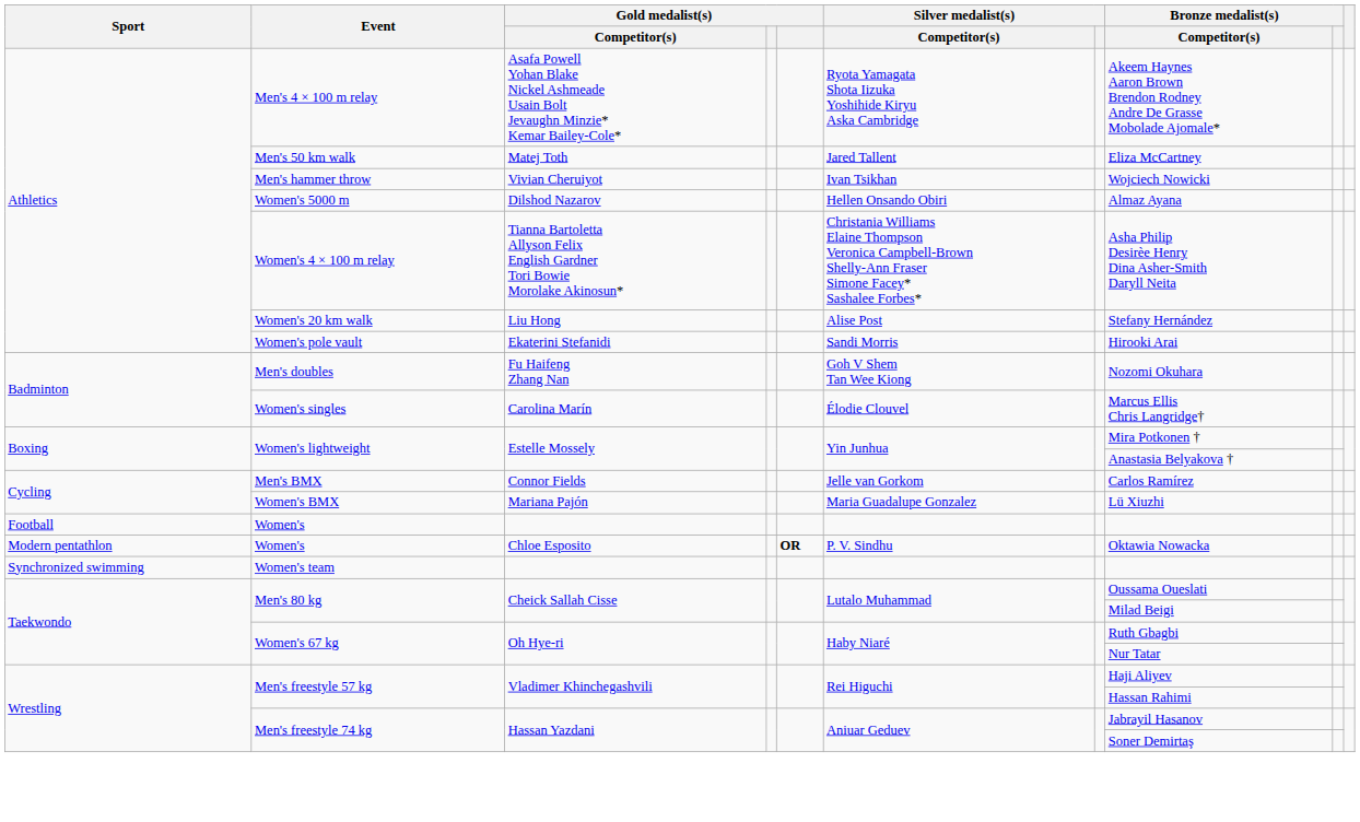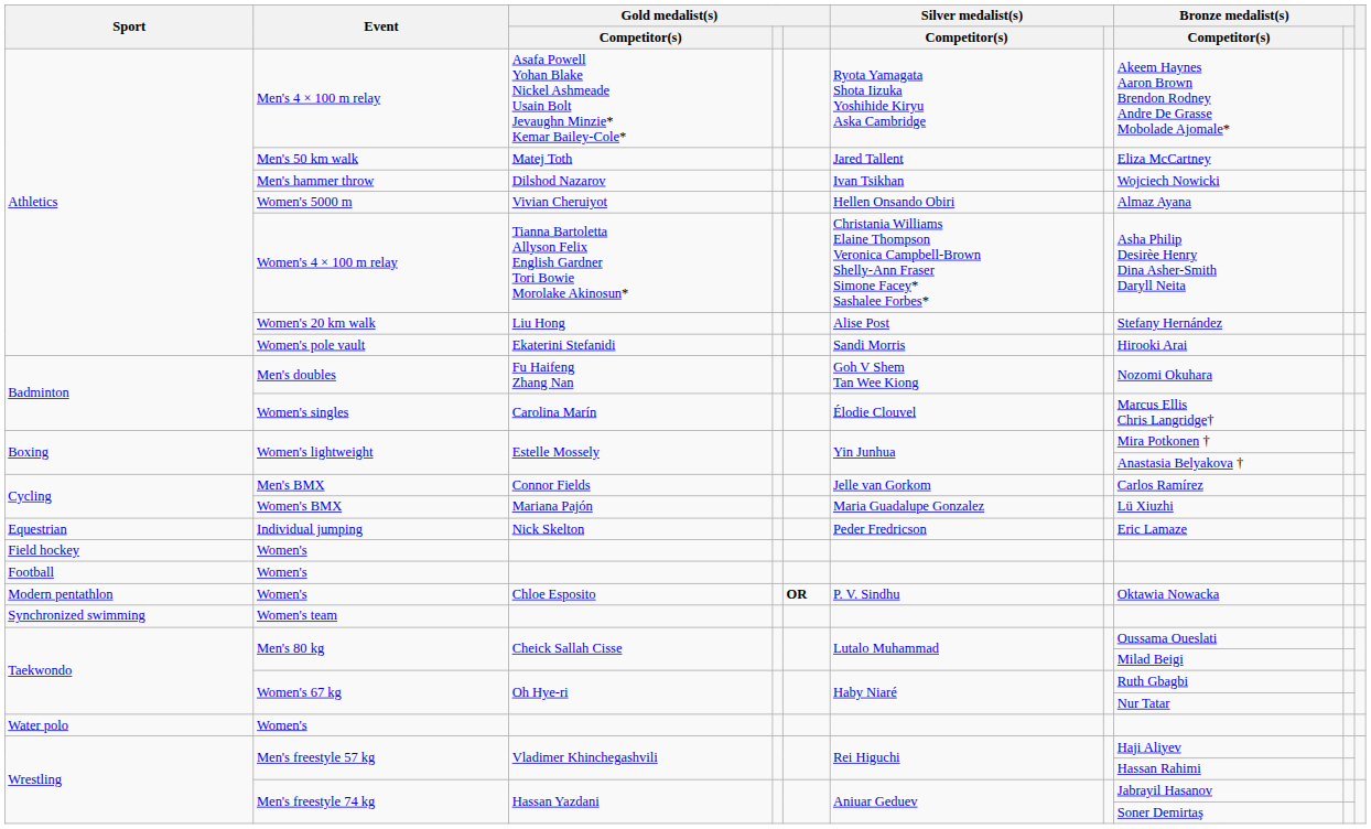 <table class="wikitable" style="width:100%;">
 <tr>
 <th rowspan="2">Sport</th>
 <th rowspan="2">Event</th>
 <th colspan="3">Gold medalist(s)</th>
 <th colspan="2">Silver medalist(s)</th>
 <th colspan="2">Bronze medalist(s)</th>
 <th rowspan="2"></th>
 </tr>
 <tr>
 <th>Competitor(s)</th>
 <th></th>
 <th></th>
 <th>Competitor(s)</th>
 <th></th>
 <th>Competitor(s)</th>
 <th></th>
 </tr>
 <tr>
 <td rowspan="7"><a href='#'>Athletics</a></td>
 <td><a href='#'>Men's 4 × 100 m relay</a></td>
 <td><a href='#'>Asafa Powell</a><br><a href='#'>Yohan Blake</a><br><a href='#'>Nickel Ashmeade</a><br><a href='#'>Usain Bolt</a><br><a href='#'>Jevaughn Minzie</a>*<br><a href='#'>Kemar Bailey-Cole</a>*</td>
 <td></td>
 <td></td>
 <td><a href='#'>Ryota Yamagata</a><br><a href='#'>Shota Iizuka</a><br><a href='#'>Yoshihide Kiryu</a><br><a href='#'>Aska Cambridge</a></td>
 <td></td>
 <td><a href='#'>Akeem Haynes</a><br><a href='#'>Aaron Brown</a><br><a href='#'>Brendon Rodney</a><br><a href='#'>Andre De Grasse</a><br><a href='#'>Mobolade Ajomale</a>*</td>
 <td></td>
 <td></td>
 </tr>
 <tr>
 <td><a href='#'>Men's 50 km walk</a></td>
 <td><a href='#'>Matej Toth</a></td>
 <td></td>
 <td></td>
 <td><a href='#'>Jared Tallent</a></td>
 <td></td>
 <td><a href='#'>Eliza McCartney</a></td>
 <td></td>
 <td></td>
 </tr>
 <tr>
 <td><a href='#'>Men's hammer throw</a></td>
-<td><a href='#'>Vivian Cheruiyot</a></td>
+<td><a href='#'>Dilshod Nazarov</a></td>
 <td></td>
 <td></td>
 <td><a href='#'>Ivan Tsikhan</a></td>
 <td></td>
 <td><a href='#'>Wojciech Nowicki</a></td>
 <td></td>
 <td></td>
 </tr>
 <tr>
 <td><a href='#'>Women's 5000 m</a></td>
-<td><a href='#'>Dilshod Nazarov</a></td>
+<td><a href='#'>Vivian Cheruiyot</a></td>
 <td></td>
 <td></td>
 <td><a href='#'>Hellen Onsando Obiri</a></td>
 <td></td>
 <td><a href='#'>Almaz Ayana</a></td>
 <td></td>
 <td></td>
 </tr>
 <tr>
 <td><a href='#'>Women's 4 × 100 m relay</a></td>
 <td><a href='#'>Tianna Bartoletta</a><br><a href='#'>Allyson Felix</a><br><a href='#'>English Gardner</a><br><a href='#'>Tori Bowie</a><br><a href='#'>Morolake Akinosun</a>*</td>
 <td></td>
 <td></td>
 <td><a href='#'>Christania Williams</a><br><a href='#'>Elaine Thompson</a><br><a href='#'>Veronica Campbell-Brown</a><br><a href='#'>Shelly-Ann Fraser</a><br><a href='#'>Simone Facey</a>*<br><a href='#'>Sashalee Forbes</a>*</td>
 <td></td>
 <td><a href='#'>Asha Philip</a><br><a href='#'>Desirèe Henry</a><br><a href='#'>Dina Asher-Smith</a><br><a href='#'>Daryll Neita</a></td>
 <td></td>
 <td></td>
 </tr>
 <tr>
 <td><a href='#'>Women's 20 km walk</a></td>
 <td><a href='#'>Liu Hong</a></td>
 <td></td>
 <td></td>
 <td><a href='#'>Alise Post</a></td>
 <td></td>
 <td><a href='#'>Stefany Hernández</a></td>
 <td></td>
 <td></td>
 </tr>
 <tr>
 <td><a href='#'>Women's pole vault</a></td>
 <td><a href='#'>Ekaterini Stefanidi</a></td>
 <td></td>
 <td></td>
 <td><a href='#'>Sandi Morris</a></td>
 <td></td>
 <td><a href='#'>Hirooki Arai</a></td>
 <td></td>
 <td></td>
 </tr>
 <tr>
 <td rowspan="2"><a href='#'>Badminton</a></td>
 <td><a href='#'>Men's doubles</a></td>
 <td><a href='#'>Fu Haifeng</a><br><a href='#'>Zhang Nan</a></td>
 <td></td>
 <td></td>
 <td><a href='#'>Goh V Shem</a><br><a href='#'>Tan Wee Kiong</a></td>
 <td></td>
 <td><a href='#'>Nozomi Okuhara</a></td>
 <td></td>
 <td></td>
 </tr>
 <tr>
 <td><a href='#'>Women's singles</a></td>
 <td><a href='#'>Carolina Marín</a></td>
 <td></td>
 <td></td>
 <td><a href='#'>Élodie Clouvel</a></td>
 <td></td>
 <td><a href='#'>Marcus Ellis</a><br><a href='#'>Chris Langridge</a>†</td>
 <td></td>
 <td></td>
 </tr>
 <tr>
 <td rowspan="2"><a href='#'>Boxing</a></td>
 <td rowspan="2"><a href='#'>Women's lightweight</a></td>
 <td rowspan="2"><a href='#'>Estelle Mossely</a></td>
 <td rowspan="2"></td>
 <td rowspan="2"></td>
 <td rowspan="2"><a href='#'>Yin Junhua</a></td>
 <td rowspan="2"></td>
 <td><a href='#'>Mira Potkonen</a> †</td>
 <td></td>
 <td rowspan="2"></td>
 </tr>
 <tr>
 <td><a href='#'>Anastasia Belyakova</a> †</td>
 <td></td>
 </tr>
 <tr>
 <td rowspan="2"><a href='#'>Cycling</a></td>
 <td><a href='#'>Men's BMX</a></td>
 <td><a href='#'>Connor Fields</a></td>
 <td></td>
 <td></td>
 <td><a href='#'>Jelle van Gorkom</a></td>
 <td></td>
 <td><a href='#'>Carlos Ramírez</a></td>
 <td></td>
 <td></td>
 </tr>
 <tr>
 <td><a href='#'>Women's BMX</a></td>
 <td><a href='#'>Mariana Pajón</a></td>
 <td></td>
 <td></td>
 <td><a href='#'>Maria Guadalupe Gonzalez</a></td>
 <td></td>
 <td><a href='#'>Lü Xiuzhi</a></td>
 <td></td>
 <td></td>
 </tr>
 <tr>
+<td><a href='#'>Equestrian</a></td>
+<td><a href='#'>Individual jumping</a></td>
+<td><a href='#'>Nick Skelton</a></td>
+<td></td>
+<td></td>
+<td><a href='#'>Peder Fredricson</a></td>
+<td></td>
+<td><a href='#'>Eric Lamaze</a></td>
+<td></td>
+<td></td>
+</tr>
+<tr>
+<td><a href='#'>Field hockey</a></td>
+<td><a href='#'>Women's</a></td>
+<td></td>
+<td></td>
+<td></td>
+<td></td>
+<td></td>
+<td></td>
+<td></td>
+<td></td>
+</tr>
+<tr>
 <td><a href='#'>Football</a></td>
 <td><a href='#'>Women's</a></td>
 <td></td>
 <td></td>
 <td></td>
 <td></td>
 <td></td>
 <td></td>
 <td></td>
 <td></td>
 </tr>
 <tr>
 <td><a href='#'>Modern pentathlon</a></td>
 <td><a href='#'>Women's</a></td>
 <td><a href='#'>Chloe Esposito</a></td>
 <td></td>
 <td><strong>OR</strong></td>
 <td><a href='#'>P. V. Sindhu</a></td>
 <td></td>
 <td><a href='#'>Oktawia Nowacka</a></td>
 <td></td>
 <td></td>
 </tr>
 <tr>
 <td><a href='#'>Synchronized swimming</a></td>
 <td><a href='#'>Women's team</a></td>
 <td></td>
 <td></td>
 <td></td>
 <td></td>
 <td></td>
 <td></td>
 <td></td>
 <td></td>
 </tr>
 <tr>
 <td rowspan="4"><a href='#'>Taekwondo</a></td>
 <td rowspan="2"><a href='#'>Men's 80 kg</a></td>
 <td rowspan="2"><a href='#'>Cheick Sallah Cisse</a></td>
 <td rowspan="2"></td>
 <td rowspan="2"></td>
 <td rowspan="2"><a href='#'>Lutalo Muhammad</a></td>
 <td rowspan="2"></td>
 <td><a href='#'>Oussama Oueslati</a></td>
 <td></td>
 <td rowspan="2"></td>
 </tr>
 <tr>
 <td><a href='#'>Milad Beigi</a></td>
 <td></td>
 </tr>
 <tr>
 <td rowspan="2"><a href='#'>Women's 67 kg</a></td>
 <td rowspan="2"><a href='#'>Oh Hye-ri</a></td>
 <td rowspan="2"></td>
 <td rowspan="2"></td>
 <td rowspan="2"><a href='#'>Haby Niaré</a></td>
 <td rowspan="2"></td>
 <td><a href='#'>Ruth Gbagbi</a></td>
 <td></td>
 <td rowspan="2"></td>
 </tr>
 <tr>
 <td><a href='#'>Nur Tatar</a></td>
 <td></td>
 </tr>
 <tr>
+<td><a href='#'>Water polo</a></td>
+<td><a href='#'>Women's</a></td>
+<td></td>
+<td></td>
+<td></td>
+<td></td>
+<td></td>
+<td></td>
+<td></td>
+<td></td>
+</tr>
+<tr>
 <td rowspan="4"><a href='#'>Wrestling</a></td>
 <td rowspan="2"><a href='#'>Men's freestyle 57 kg</a></td>
 <td rowspan="2"><a href='#'>Vladimer Khinchegashvili</a></td>
 <td rowspan="2"></td>
 <td rowspan="2"></td>
 <td rowspan="2"><a href='#'>Rei Higuchi</a></td>
 <td rowspan="2"></td>
 <td><a href='#'>Haji Aliyev</a></td>
 <td></td>
 <td rowspan="2"></td>
 </tr>
 <tr>
 <td><a href='#'>Hassan Rahimi</a></td>
 <td></td>
 </tr>
 <tr>
 <td rowspan="2"><a href='#'>Men's freestyle 74 kg</a></td>
 <td rowspan="2"><a href='#'>Hassan Yazdani</a></td>
 <td rowspan="2"></td>
 <td rowspan="2"></td>
 <td rowspan="2"><a href='#'>Aniuar Geduev</a></td>
 <td rowspan="2"></td>
 <td><a href='#'>Jabrayil Hasanov</a></td>
 <td></td>
 <td rowspan="2"></td>
 </tr>
 <tr>
 <td><a href='#'>Soner Demirtaş</a></td>
 <td></td>
 </tr>
 </table>
